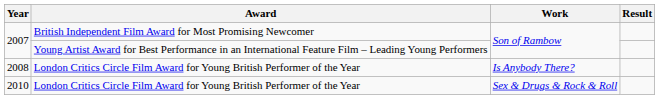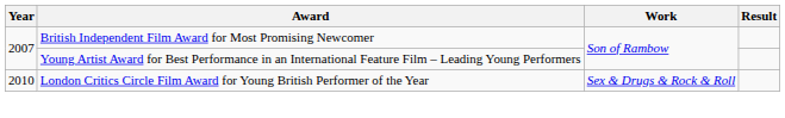 <table class="wikitable" style="text-align:left; font-size:95%;">
 <tr>
 <th>Year</th>
 <th>Award</th>
 <th>Work</th>
 <th>Result</th>
 </tr>
 <tr>
 <td rowspan="2">2007</td>
 <td><a href='#'>British Independent Film Award</a> for Most Promising Newcomer</td>
 <td rowspan="2"><em><a href='#'>Son of Rambow</a></em></td>
 <td></td>
 </tr>
 <tr>
 <td><a href='#'>Young Artist Award</a> for Best Performance in an International Feature Film – Leading Young Performers </td>
 <td></td>
 </tr>
 <tr>
-<td>2008</td>
-<td><a href='#'>London Critics Circle Film Award</a> for Young British Performer of the Year</td>
-<td><em><a href='#'>Is Anybody There?</a></em></td>
-<td></td>
-</tr>
-<tr>
 <td>2010</td>
 <td><a href='#'>London Critics Circle Film Award</a> for Young British Performer of the Year</td>
 <td><em><a href='#'>Sex & Drugs & Rock & Roll</a></em></td>
 <td></td>
 </tr>
 </table>
